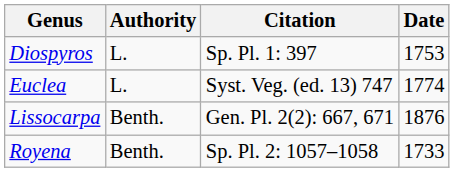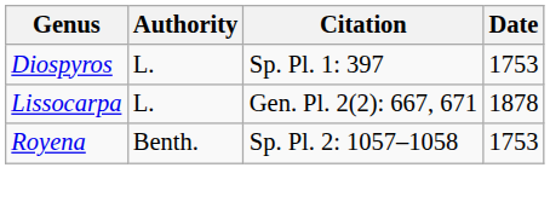 <table class=wikitable>
 <tr>
 <th>Genus</th>
 <th>Authority</th>
 <th>Citation</th>
 <th>Date</th>
 </tr>
 <tr>
 <td><em><a href='#'>Diospyros</a></em></td>
 <td>L.</td>
 <td>Sp. Pl. 1: 397</td>
 <td>1753</td>
 </tr>
 <tr>
-<td><em><a href='#'>Euclea</a></em></td>
+<td><em><a href='#'>Lissocarpa</a></em></td>
 <td>L.</td>
-<td>Syst. Veg. (ed. 13) 747</td>
-<td>1774</td>
-</tr>
-<tr>
-<td><em><a href='#'>Lissocarpa</a></em></td>
-<td>Benth.</td>
 <td>Gen. Pl. 2(2): 667, 671</td>
-<td>1876</td>
+<td>1878</td>
 </tr>
 <tr>
 <td><em><a href='#'>Royena</a></em></td>
 <td>Benth.</td>
 <td>Sp. Pl. 2: 1057–1058</td>
-<td>1733</td>
+<td>1753</td>
 </tr>
 </table>
